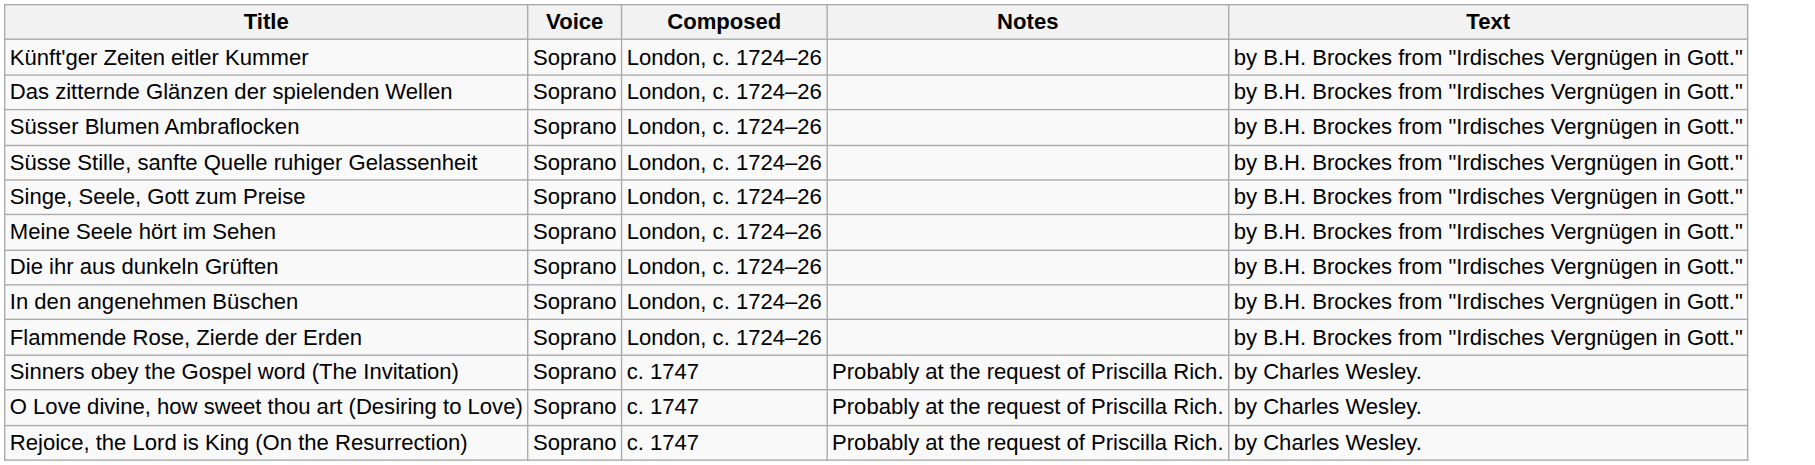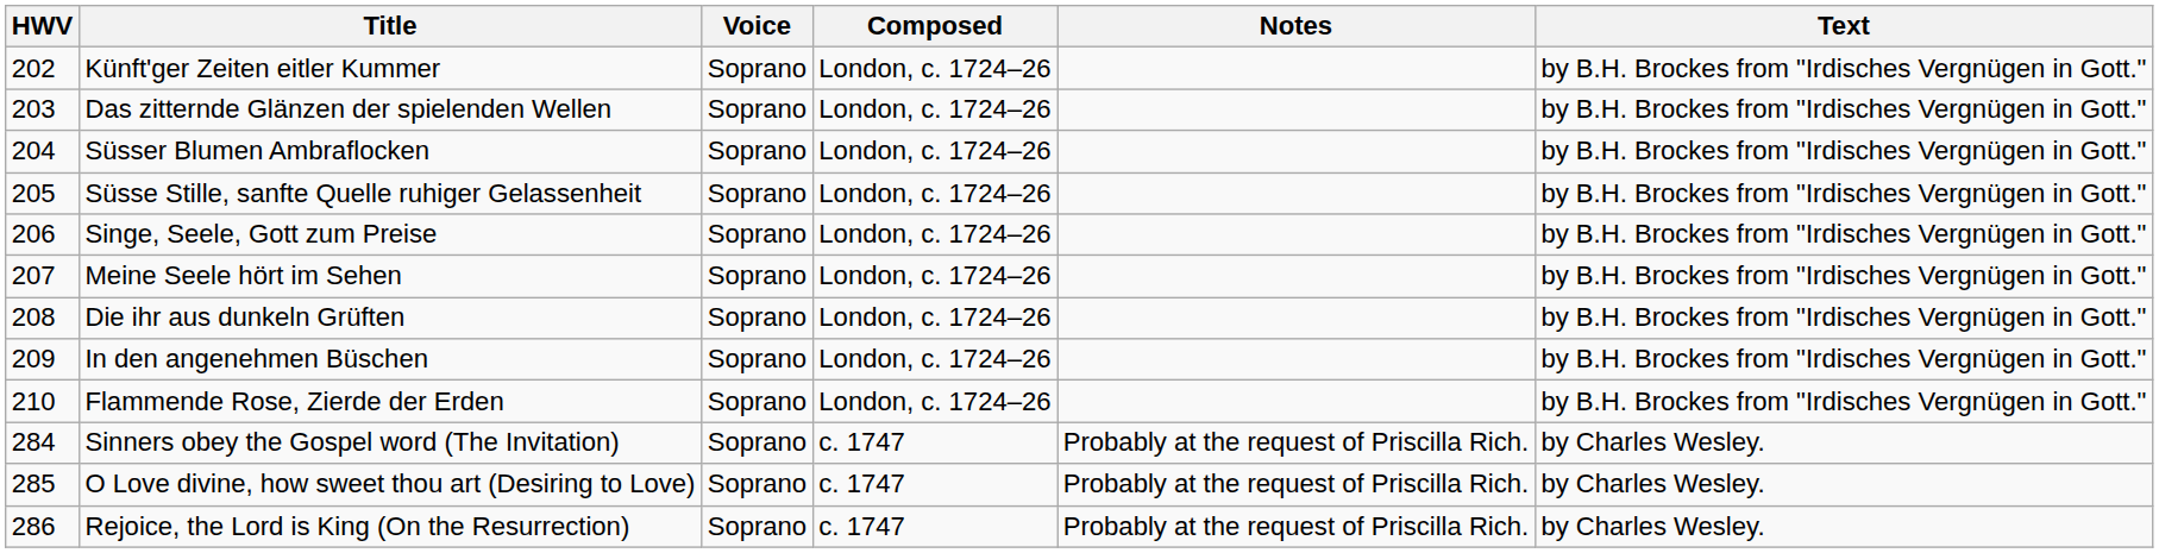 <table class="wikitable sortable">
 <tr>
+<th>HWV</th>
 <th>Title</th>
 <th>Voice</th>
 <th>Composed</th>
 <th class="unsortable">Notes</th>
 <th class="unsortable">Text</th>
 </tr>
 <tr>
+<td>202</td>
 <td>Künft'ger Zeiten eitler Kummer</td>
 <td>Soprano</td>
 <td>London, c. 1724–26</td>
 <td></td>
 <td>by B.H. Brockes from "Irdisches Vergnügen in Gott."</td>
 </tr>
 <tr>
+<td>203</td>
 <td>Das zitternde Glänzen der spielenden Wellen</td>
 <td>Soprano</td>
 <td>London, c. 1724–26</td>
 <td></td>
 <td>by B.H. Brockes from "Irdisches Vergnügen in Gott."</td>
 </tr>
 <tr>
+<td>204</td>
 <td>Süsser Blumen Ambraflocken</td>
 <td>Soprano</td>
 <td>London, c. 1724–26</td>
 <td></td>
 <td>by B.H. Brockes from "Irdisches Vergnügen in Gott."</td>
 </tr>
 <tr>
+<td>205</td>
 <td>Süsse Stille, sanfte Quelle ruhiger Gelassenheit</td>
 <td>Soprano</td>
 <td>London, c. 1724–26</td>
 <td></td>
 <td>by B.H. Brockes from "Irdisches Vergnügen in Gott."</td>
 </tr>
 <tr>
+<td>206</td>
 <td>Singe, Seele, Gott zum Preise</td>
 <td>Soprano</td>
 <td>London, c. 1724–26</td>
 <td></td>
 <td>by B.H. Brockes from "Irdisches Vergnügen in Gott."</td>
 </tr>
 <tr>
+<td>207</td>
 <td>Meine Seele hört im Sehen</td>
 <td>Soprano</td>
 <td>London, c. 1724–26</td>
 <td></td>
 <td>by B.H. Brockes from "Irdisches Vergnügen in Gott."</td>
 </tr>
 <tr>
+<td>208</td>
 <td>Die ihr aus dunkeln Grüften</td>
 <td>Soprano</td>
 <td>London, c. 1724–26</td>
 <td></td>
 <td>by B.H. Brockes from "Irdisches Vergnügen in Gott."</td>
 </tr>
 <tr>
+<td>209</td>
 <td>In den angenehmen Büschen</td>
 <td>Soprano</td>
 <td>London, c. 1724–26</td>
 <td></td>
 <td>by B.H. Brockes from "Irdisches Vergnügen in Gott."</td>
 </tr>
 <tr>
+<td>210</td>
 <td>Flammende Rose, Zierde der Erden</td>
 <td>Soprano</td>
 <td>London, c. 1724–26</td>
 <td></td>
 <td>by B.H. Brockes from "Irdisches Vergnügen in Gott."</td>
 </tr>
 <tr>
+<td>284</td>
 <td>Sinners obey the Gospel word (The Invitation)</td>
 <td>Soprano</td>
 <td>c. 1747</td>
 <td>Probably at the request of Priscilla Rich.</td>
 <td>by Charles Wesley.</td>
 </tr>
 <tr>
+<td>285</td>
 <td>O Love divine, how sweet thou art (Desiring to Love)</td>
 <td>Soprano</td>
 <td>c. 1747</td>
 <td>Probably at the request of Priscilla Rich.</td>
 <td>by Charles Wesley.</td>
 </tr>
 <tr>
+<td>286</td>
 <td>Rejoice, the Lord is King (On the Resurrection)</td>
 <td>Soprano</td>
 <td>c. 1747</td>
 <td>Probably at the request of Priscilla Rich.</td>
 <td>by Charles Wesley.</td>
 </tr>
 </table>
